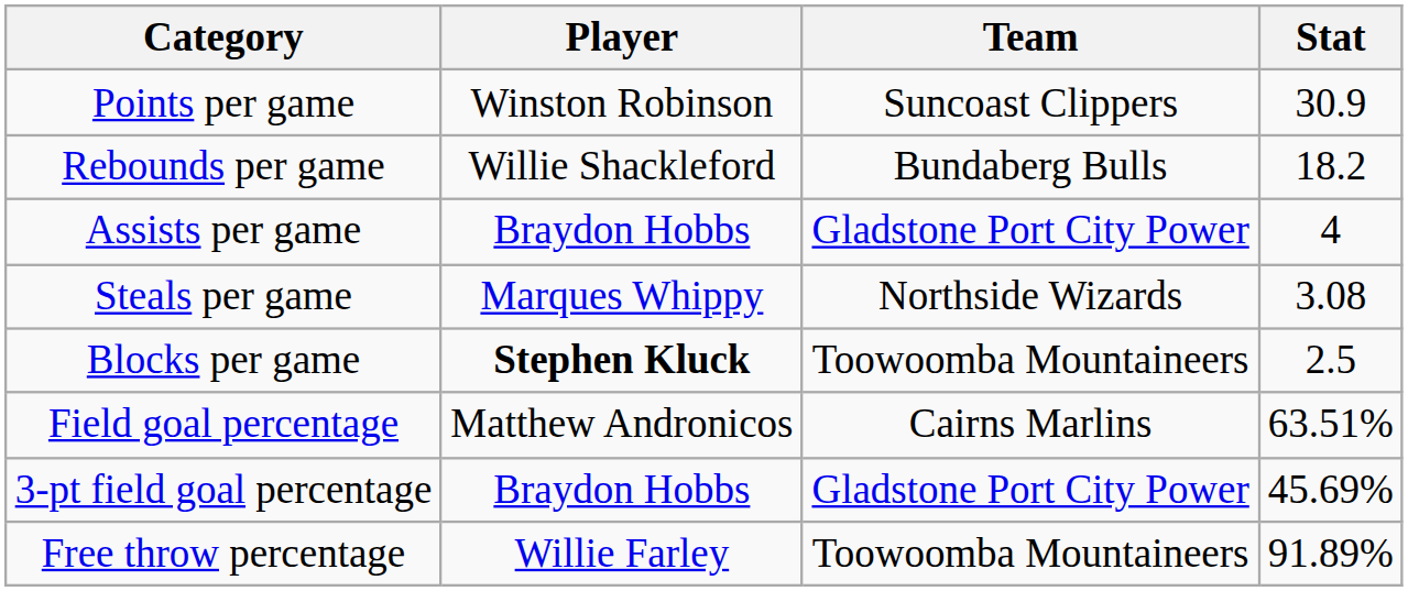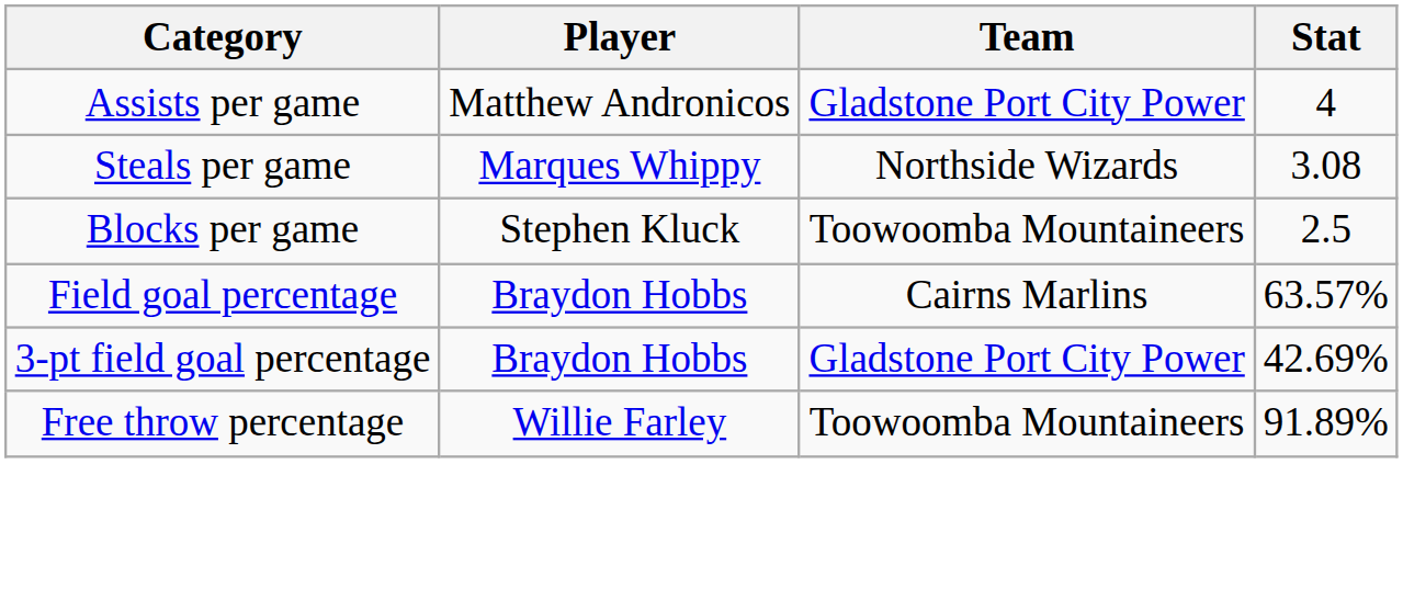 <table class="wikitable" style="text-align:center">
 <tr>
 <th>Category</th>
 <th>Player</th>
 <th>Team</th>
 <th>Stat</th>
 </tr>
 <tr>
-<td><a href='#'>Points</a> per game</td>
-<td>Winston Robinson</td>
-<td>Suncoast Clippers</td>
-<td>30.9</td>
-</tr>
-<tr>
-<td><a href='#'>Rebounds</a> per game</td>
-<td>Willie Shackleford</td>
-<td>Bundaberg Bulls</td>
-<td>18.2</td>
-</tr>
-<tr>
 <td><a href='#'>Assists</a> per game</td>
-<td><a href='#'>Braydon Hobbs</a></td>
+<td>Matthew Andronicos</td>
 <td><a href='#'>Gladstone Port City Power</a></td>
 <td>4</td>
 </tr>
 <tr>
 <td><a href='#'>Steals</a> per game</td>
 <td><a href='#'>Marques Whippy</a></td>
 <td>Northside Wizards</td>
 <td>3.08</td>
 </tr>
 <tr>
 <td><a href='#'>Blocks</a> per game</td>
-<td><strong>Stephen Kluck</strong></td>
+<td>Stephen Kluck</td>
 <td>Toowoomba Mountaineers</td>
 <td>2.5</td>
 </tr>
 <tr>
 <td><a href='#'>Field goal percentage</a></td>
-<td>Matthew Andronicos</td>
+<td><a href='#'>Braydon Hobbs</a></td>
 <td>Cairns Marlins</td>
-<td>63.51%</td>
+<td>63.57%</td>
 </tr>
 <tr>
 <td><a href='#'>3-pt field goal</a> percentage</td>
 <td><a href='#'>Braydon Hobbs</a></td>
 <td><a href='#'>Gladstone Port City Power</a></td>
-<td>45.69%</td>
+<td>42.69%</td>
 </tr>
 <tr>
 <td><a href='#'>Free throw</a> percentage</td>
 <td><a href='#'>Willie Farley</a></td>
 <td>Toowoomba Mountaineers</td>
 <td>91.89%</td>
 </tr>
 </table>
